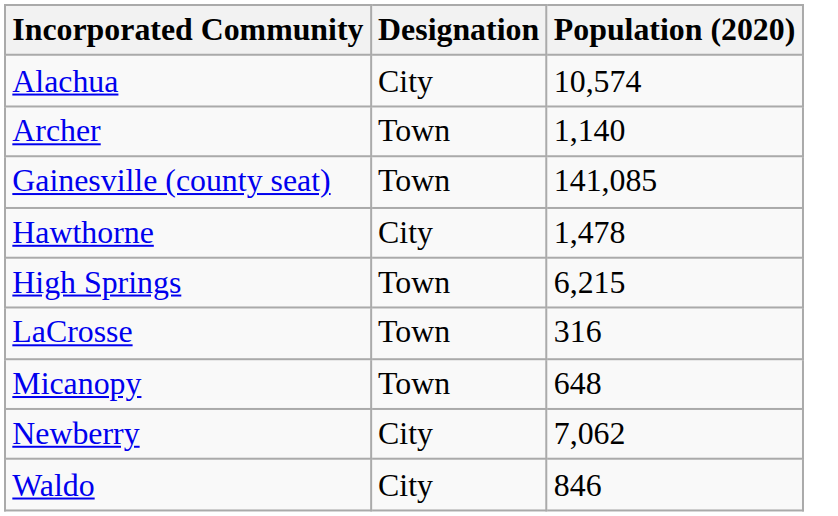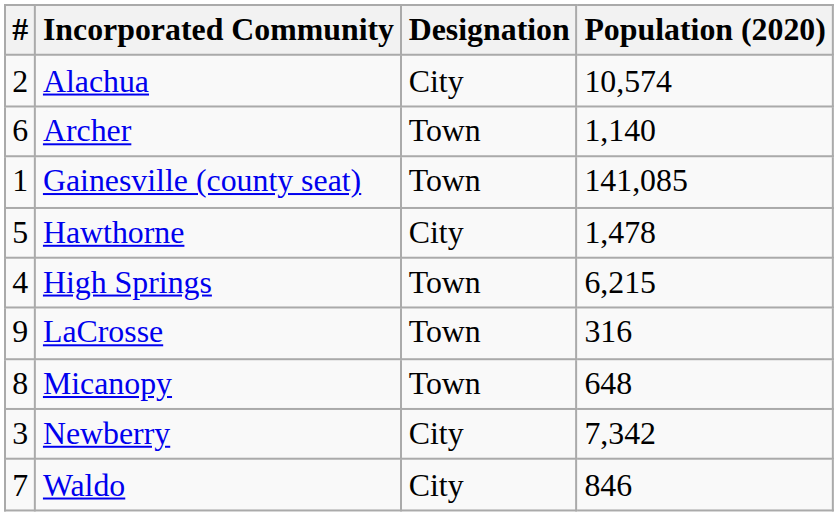 <table class="wikitable sortable mw-collapsible">
 <tr>
+<th>#</th>
 <th>Incorporated Community</th>
 <th>Designation</th>
 <th>Population (2020)</th>
 </tr>
 <tr>
+<td>2</td>
 <td><a href='#'>Alachua</a></td>
 <td>City</td>
 <td>10,574</td>
 </tr>
 <tr>
+<td>6</td>
 <td><a href='#'>Archer</a></td>
 <td>Town</td>
 <td>1,140</td>
 </tr>
 <tr>
+<td>1</td>
 <td><a href='#'>Gainesville (county seat)</a></td>
 <td>Town</td>
 <td>141,085</td>
 </tr>
 <tr>
+<td>5</td>
 <td><a href='#'>Hawthorne</a></td>
 <td>City</td>
 <td>1,478</td>
 </tr>
 <tr>
+<td>4</td>
 <td><a href='#'>High Springs</a></td>
 <td>Town</td>
 <td>6,215</td>
 </tr>
 <tr>
+<td>9</td>
 <td><a href='#'>LaCrosse</a></td>
 <td>Town</td>
 <td>316</td>
 </tr>
 <tr>
+<td>8</td>
 <td><a href='#'>Micanopy</a></td>
 <td>Town</td>
 <td>648</td>
 </tr>
 <tr>
+<td>3</td>
 <td><a href='#'>Newberry</a></td>
 <td>City</td>
-<td>7,062</td>
+<td>7,342</td>
 </tr>
 <tr>
+<td>7</td>
 <td><a href='#'>Waldo</a></td>
 <td>City</td>
 <td>846</td>
 </tr>
 </table>
